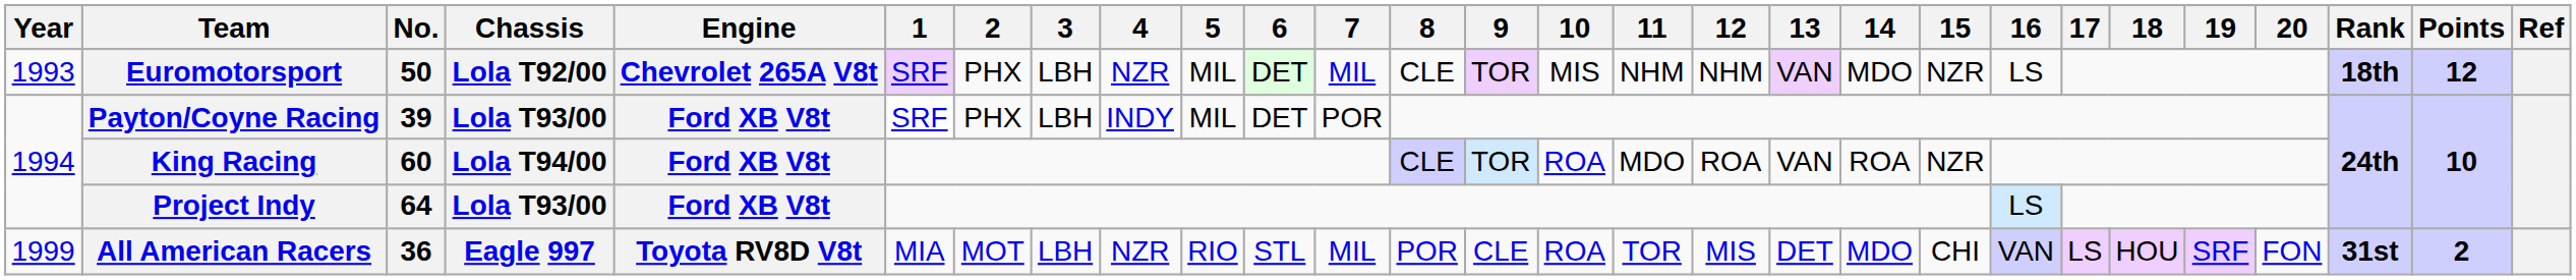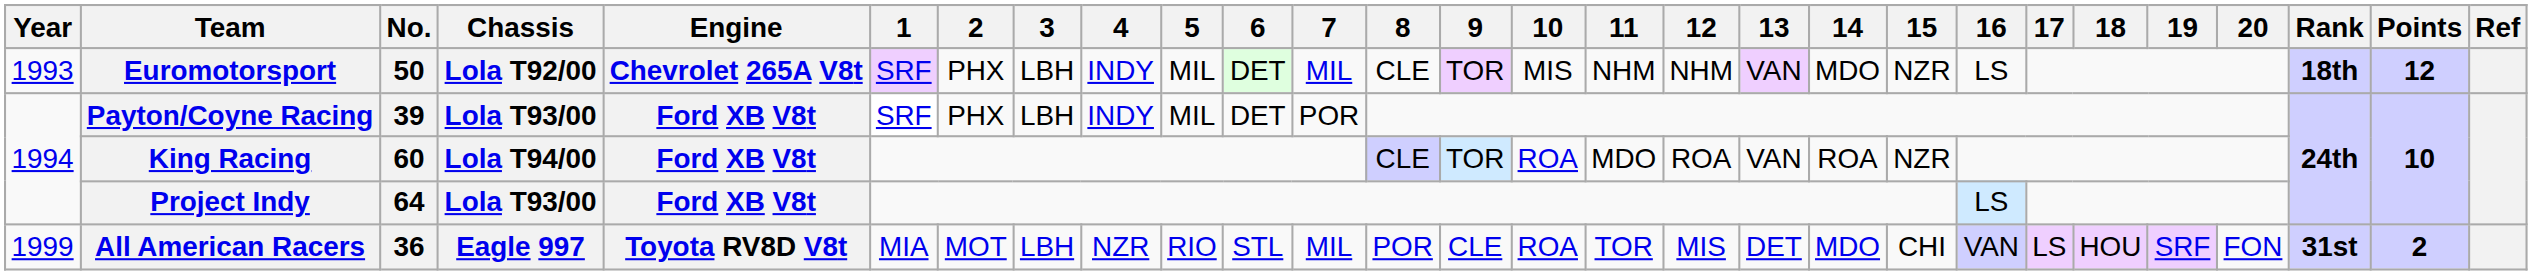 <table class="wikitable" style="text-align:center; font-size:85%">
 <tr>
 <th>Year</th>
 <th>Team</th>
 <th>No.</th>
 <th>Chassis</th>
 <th>Engine</th>
 <th>1</th>
 <th>2</th>
 <th>3</th>
 <th>4</th>
 <th>5</th>
 <th>6</th>
 <th>7</th>
 <th>8</th>
 <th>9</th>
 <th>10</th>
 <th>11</th>
 <th>12</th>
 <th>13</th>
 <th>14</th>
 <th>15</th>
 <th>16</th>
 <th>17</th>
 <th>18</th>
 <th>19</th>
 <th>20</th>
 <th>Rank</th>
 <th>Points</th>
 <th>Ref</th>
 </tr>
 <tr>
 <td><a href='#'>1993</a></td>
 <th nowrap><a href='#'>Euromotorsport</a></th>
 <th>50</th>
 <th nowrap><a href='#'>Lola</a> T92/00</th>
 <th nowrap><a href='#'>Chevrolet</a> <a href='#'>265A</a> <a href='#'>V8</a><a href='#'>t</a></th>
 <td style="background:#EFCFFF;"><a href='#'>SRF</a><br></td>
 <td>PHX</td>
 <td>LBH</td>
-<td><a href='#'>NZR</a></td>
+<td><a href='#'>INDY</a></td>
 <td>MIL</td>
 <td style="background:#DFFFDF;">DET<br></td>
 <td><a href='#'>MIL</a></td>
 <td>CLE</td>
 <td style="background:#EFCFFF;">TOR<br></td>
 <td>MIS</td>
 <td>NHM</td>
 <td>NHM</td>
 <td style="background:#EFCFFF;">VAN<br></td>
 <td>MDO</td>
 <td>NZR</td>
 <td>LS</td>
 <td colspan=4></td>
 <td style="background:#CFCFFF;"><strong>18th</strong></td>
 <td style="background:#CFCFFF;"><strong>12</strong></td>
 <th></th>
 </tr>
 <tr>
 <td rowspan=3><a href='#'>1994</a></td>
 <th nowrap><a href='#'>Payton/Coyne Racing</a></th>
 <th>39</th>
 <th nowrap><a href='#'>Lola</a> T93/00</th>
 <th nowrap><a href='#'>Ford</a> <a href='#'>XB</a> <a href='#'>V8</a><a href='#'>t</a></th>
 <td style="background:#FFFFFF;"><a href='#'>SRF</a><br></td>
 <td>PHX</td>
 <td>LBH</td>
 <td><a href='#'>INDY</a></td>
 <td>MIL</td>
 <td>DET</td>
 <td>POR</td>
 <td colspan=13></td>
 <td rowspan=3 style="background:#CFCFFF;"><strong>24th</strong></td>
 <td rowspan=3 style="background:#CFCFFF;"><strong>10</strong></td>
 <th rowspan=3></th>
 </tr>
 <tr>
 <th nowrap><a href='#'>King Racing</a></th>
 <th>60</th>
 <th nowrap><a href='#'>Lola</a> T94/00</th>
 <th nowrap><a href='#'>Ford</a> <a href='#'>XB</a> <a href='#'>V8</a><a href='#'>t</a></th>
 <td colspan=7></td>
 <td style="background:#CFCFFF;">CLE<br></td>
 <td style="background:#CFEAFF;">TOR<br></td>
 <td><a href='#'>ROA</a></td>
 <td>MDO</td>
 <td>ROA</td>
 <td>VAN</td>
 <td>ROA</td>
 <td>NZR</td>
 <td colspan=5></td>
 </tr>
 <tr>
 <th nowrap><a href='#'>Project Indy</a></th>
 <th>64</th>
 <th nowrap><a href='#'>Lola</a> T93/00</th>
 <th nowrap><a href='#'>Ford</a> <a href='#'>XB</a> <a href='#'>V8</a><a href='#'>t</a></th>
 <td colspan=15></td>
 <td style="background:#CFEAFF;">LS<br></td>
 <td colspan=4></td>
 </tr>
 <tr>
 <td><a href='#'>1999</a></td>
 <th nowrap><a href='#'>All American Racers</a></th>
 <th>36</th>
 <th nowrap><a href='#'>Eagle</a> <a href='#'>997</a></th>
 <th nowrap><a href='#'>Toyota</a> RV8D <a href='#'>V8</a><a href='#'>t</a></th>
 <td><a href='#'>MIA</a></td>
 <td><a href='#'>MOT</a></td>
 <td><a href='#'>LBH</a></td>
 <td><a href='#'>NZR</a></td>
 <td><a href='#'>RIO</a></td>
 <td><a href='#'>STL</a></td>
 <td><a href='#'>MIL</a></td>
 <td><a href='#'>POR</a></td>
 <td><a href='#'>CLE</a></td>
 <td><a href='#'>ROA</a></td>
 <td><a href='#'>TOR</a></td>
 <td><a href='#'>MIS</a></td>
 <td><a href='#'>DET</a></td>
 <td><a href='#'>MDO</a></td>
 <td>CHI</td>
 <td style="background:#CFCFFF;">VAN<br></td>
 <td style="background:#EFCFFF;">LS<br></td>
 <td style="background:#EFCFFF;">HOU<br></td>
 <td style="background:#EFCFFF;"><a href='#'>SRF</a><br></td>
 <td><a href='#'>FON</a></td>
 <td style="background:#CFCFFF;"><strong>31st</strong></td>
 <td style="background:#CFCFFF;"><strong>2</strong></td>
 <th></th>
 </tr>
 </table>
